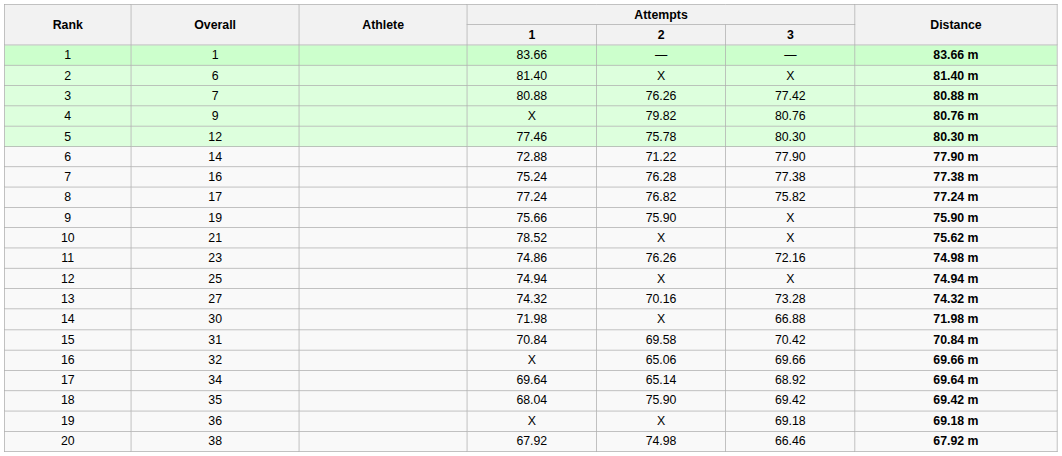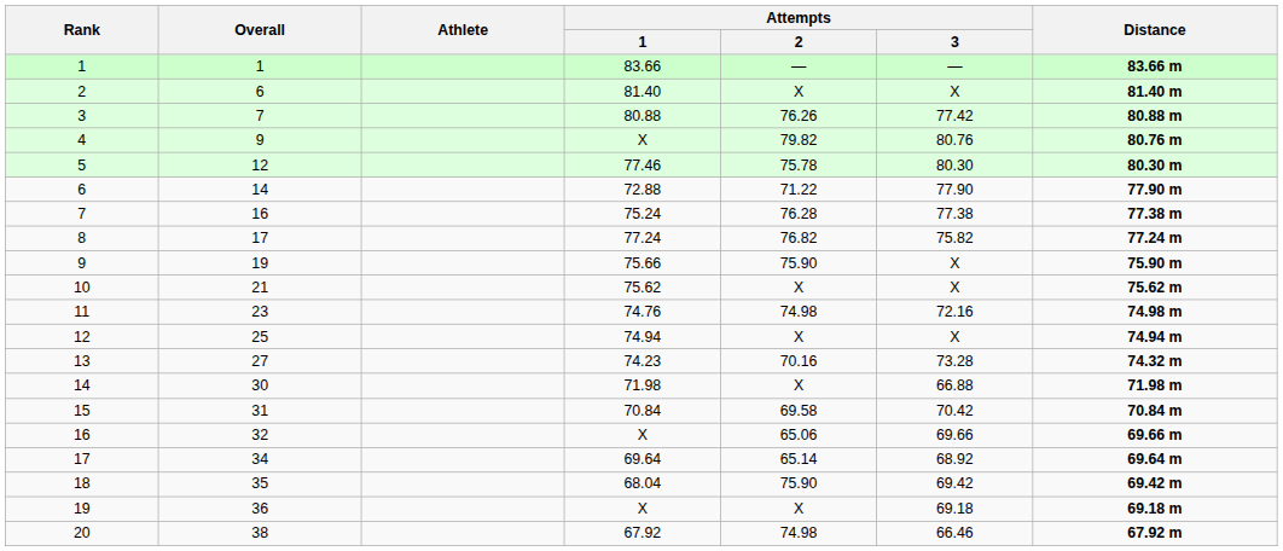 <table class="wikitable" style=" text-align:center; font-size:110%;" width="95%">
 <tr>
 <th rowspan="2">Rank</th>
 <th rowspan="2">Overall</th>
 <th rowspan="2">Athlete</th>
 <th colspan="3">Attempts</th>
 <th rowspan="2">Distance</th>
 </tr>
 <tr>
 <th>1</th>
 <th>2</th>
 <th>3</th>
 </tr>
 <tr style="background:#ccffcc;">
 <td>1</td>
 <td>1</td>
 <td align=left></td>
 <td>83.66</td>
 <td>—</td>
 <td>—</td>
 <td><strong>83.66 m</strong></td>
 </tr>
 <tr style="background:#ddffdd;">
 <td>2</td>
 <td>6</td>
 <td align=left></td>
 <td>81.40</td>
 <td>X</td>
 <td>X</td>
 <td><strong>81.40 m </strong></td>
 </tr>
 <tr style="background:#ddffdd;">
 <td>3</td>
 <td>7</td>
 <td align=left></td>
 <td>80.88</td>
 <td>76.26</td>
 <td>77.42</td>
 <td><strong>80.88 m </strong></td>
 </tr>
 <tr style="background:#ddffdd;">
 <td>4</td>
 <td>9</td>
 <td align=left></td>
 <td>X</td>
 <td>79.82</td>
 <td>80.76</td>
 <td><strong>80.76 m</strong></td>
 </tr>
 <tr style="background:#ddffdd;">
 <td>5</td>
 <td>12</td>
 <td align=left></td>
 <td>77.46</td>
 <td>75.78</td>
 <td>80.30</td>
 <td><strong>80.30 m</strong></td>
 </tr>
 <tr>
 <td>6</td>
 <td>14</td>
 <td align=left></td>
 <td>72.88</td>
 <td>71.22</td>
 <td>77.90</td>
 <td><strong>77.90 m</strong></td>
 </tr>
 <tr>
 <td>7</td>
 <td>16</td>
 <td align=left></td>
 <td>75.24</td>
 <td>76.28</td>
 <td>77.38</td>
 <td><strong>77.38 m</strong></td>
 </tr>
 <tr>
 <td>8</td>
 <td>17</td>
 <td align=left></td>
 <td>77.24</td>
 <td>76.82</td>
 <td>75.82</td>
 <td><strong>77.24 m</strong></td>
 </tr>
 <tr>
 <td>9</td>
 <td>19</td>
 <td align=left></td>
 <td>75.66</td>
 <td>75.90</td>
 <td>X</td>
 <td><strong>75.90 m</strong></td>
 </tr>
 <tr>
 <td>10</td>
 <td>21</td>
 <td align=left></td>
-<td>78.52</td>
+<td>75.62</td>
 <td>X</td>
 <td>X</td>
 <td><strong>75.62 m </strong></td>
 </tr>
 <tr>
 <td>11</td>
 <td>23</td>
 <td align=left></td>
-<td>74.86</td>
-<td>76.26</td>
+<td>74.76</td>
+<td>74.98</td>
 <td>72.16</td>
 <td><strong>74.98 m</strong></td>
 </tr>
 <tr>
 <td>12</td>
 <td>25</td>
 <td align=left></td>
 <td>74.94</td>
 <td>X</td>
 <td>X</td>
 <td><strong>74.94 m </strong></td>
 </tr>
 <tr>
 <td>13</td>
 <td>27</td>
 <td align=left></td>
-<td>74.32</td>
+<td>74.23</td>
 <td>70.16</td>
 <td>73.28</td>
 <td><strong>74.32 m </strong></td>
 </tr>
 <tr>
 <td>14</td>
 <td>30</td>
 <td align=left></td>
 <td>71.98</td>
 <td>X</td>
 <td>66.88</td>
 <td><strong>71.98 m </strong></td>
 </tr>
 <tr>
 <td>15</td>
 <td>31</td>
 <td align=left></td>
 <td>70.84</td>
 <td>69.58</td>
 <td>70.42</td>
 <td><strong>70.84 m</strong></td>
 </tr>
 <tr>
 <td>16</td>
 <td>32</td>
 <td align=left></td>
 <td>X</td>
 <td>65.06</td>
 <td>69.66</td>
 <td><strong>69.66 m</strong></td>
 </tr>
 <tr>
 <td>17</td>
 <td>34</td>
 <td align=left></td>
 <td>69.64</td>
 <td>65.14</td>
 <td>68.92</td>
 <td><strong>69.64 m</strong></td>
 </tr>
 <tr>
 <td>18</td>
 <td>35</td>
 <td align=left></td>
 <td>68.04</td>
 <td>75.90</td>
 <td>69.42</td>
 <td><strong>69.42 m</strong></td>
 </tr>
 <tr>
 <td>19</td>
 <td>36</td>
 <td align=left></td>
 <td>X</td>
 <td>X</td>
 <td>69.18</td>
 <td><strong>69.18 m</strong></td>
 </tr>
 <tr>
 <td>20</td>
 <td>38</td>
 <td align=left></td>
 <td>67.92</td>
 <td>74.98</td>
 <td>66.46</td>
 <td><strong>67.92 m</strong></td>
 </tr>
 </table>
